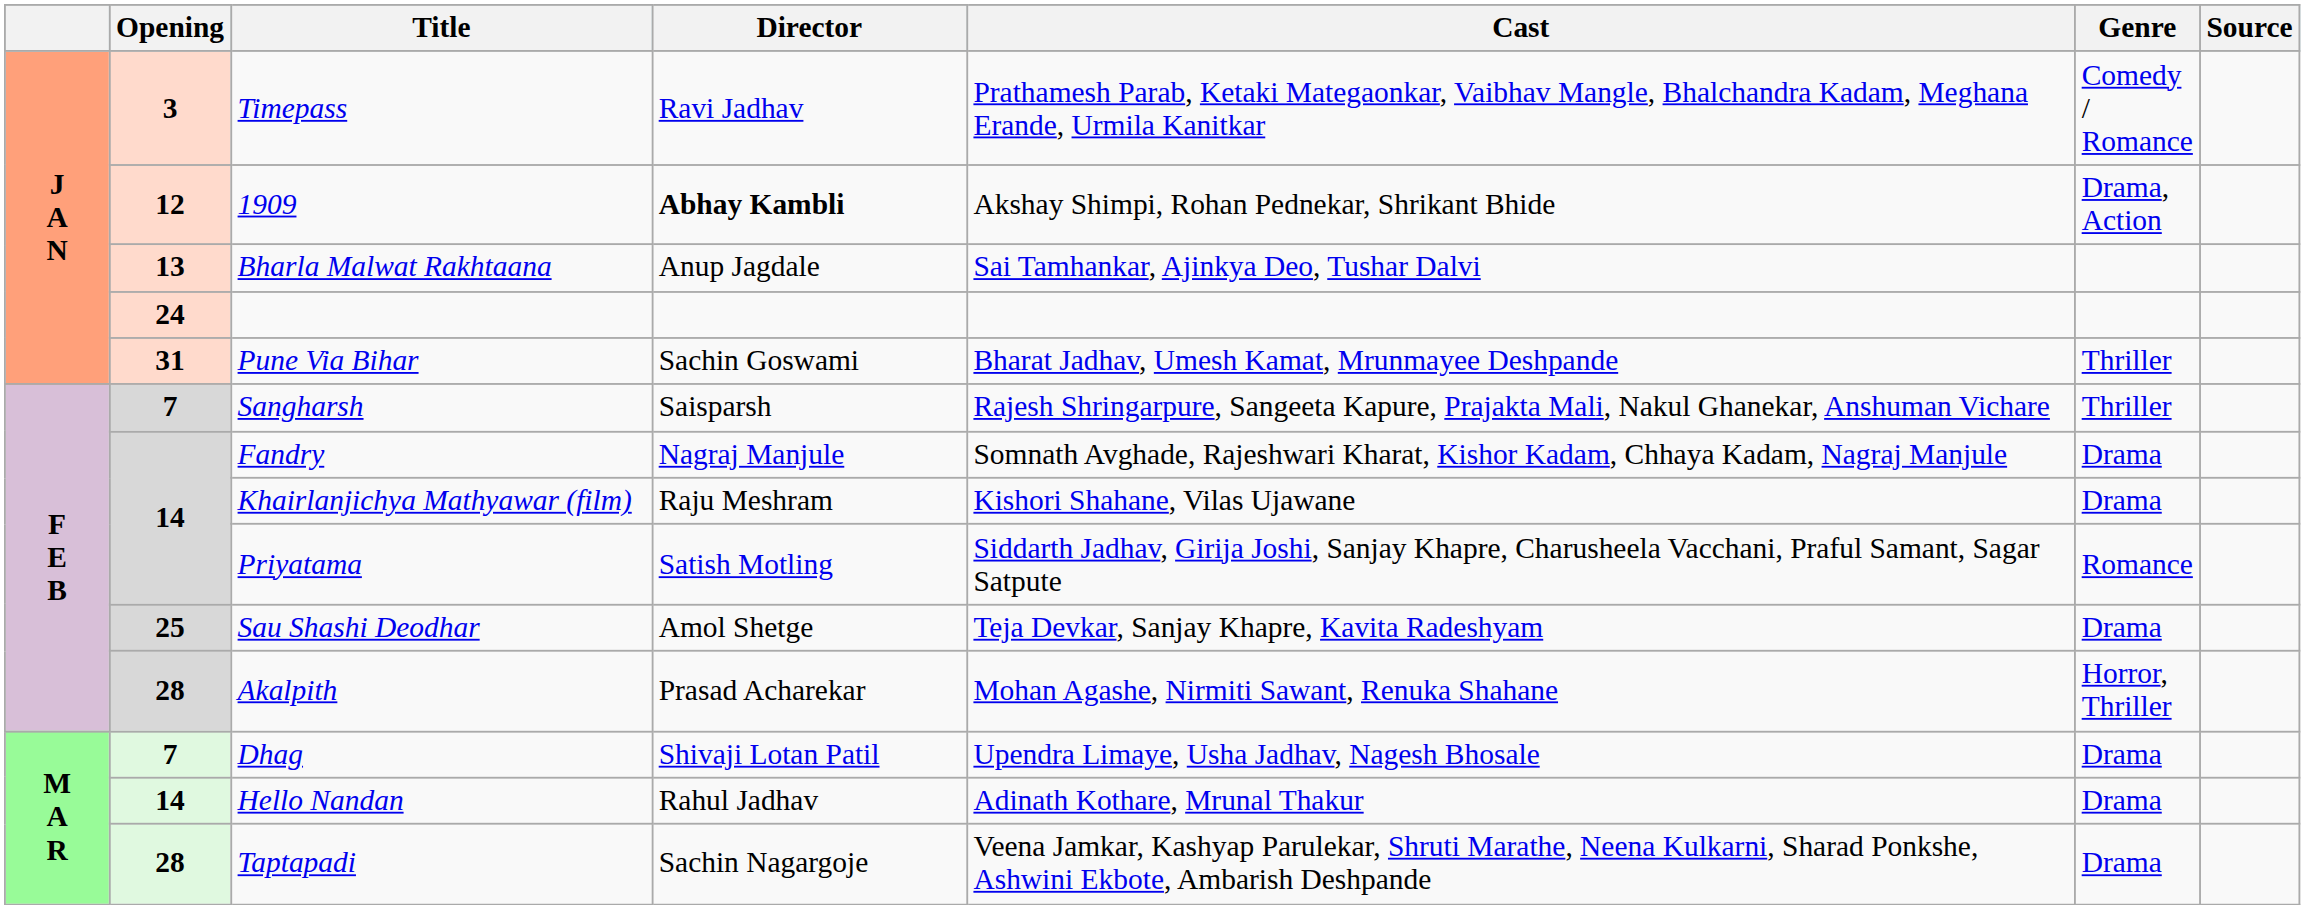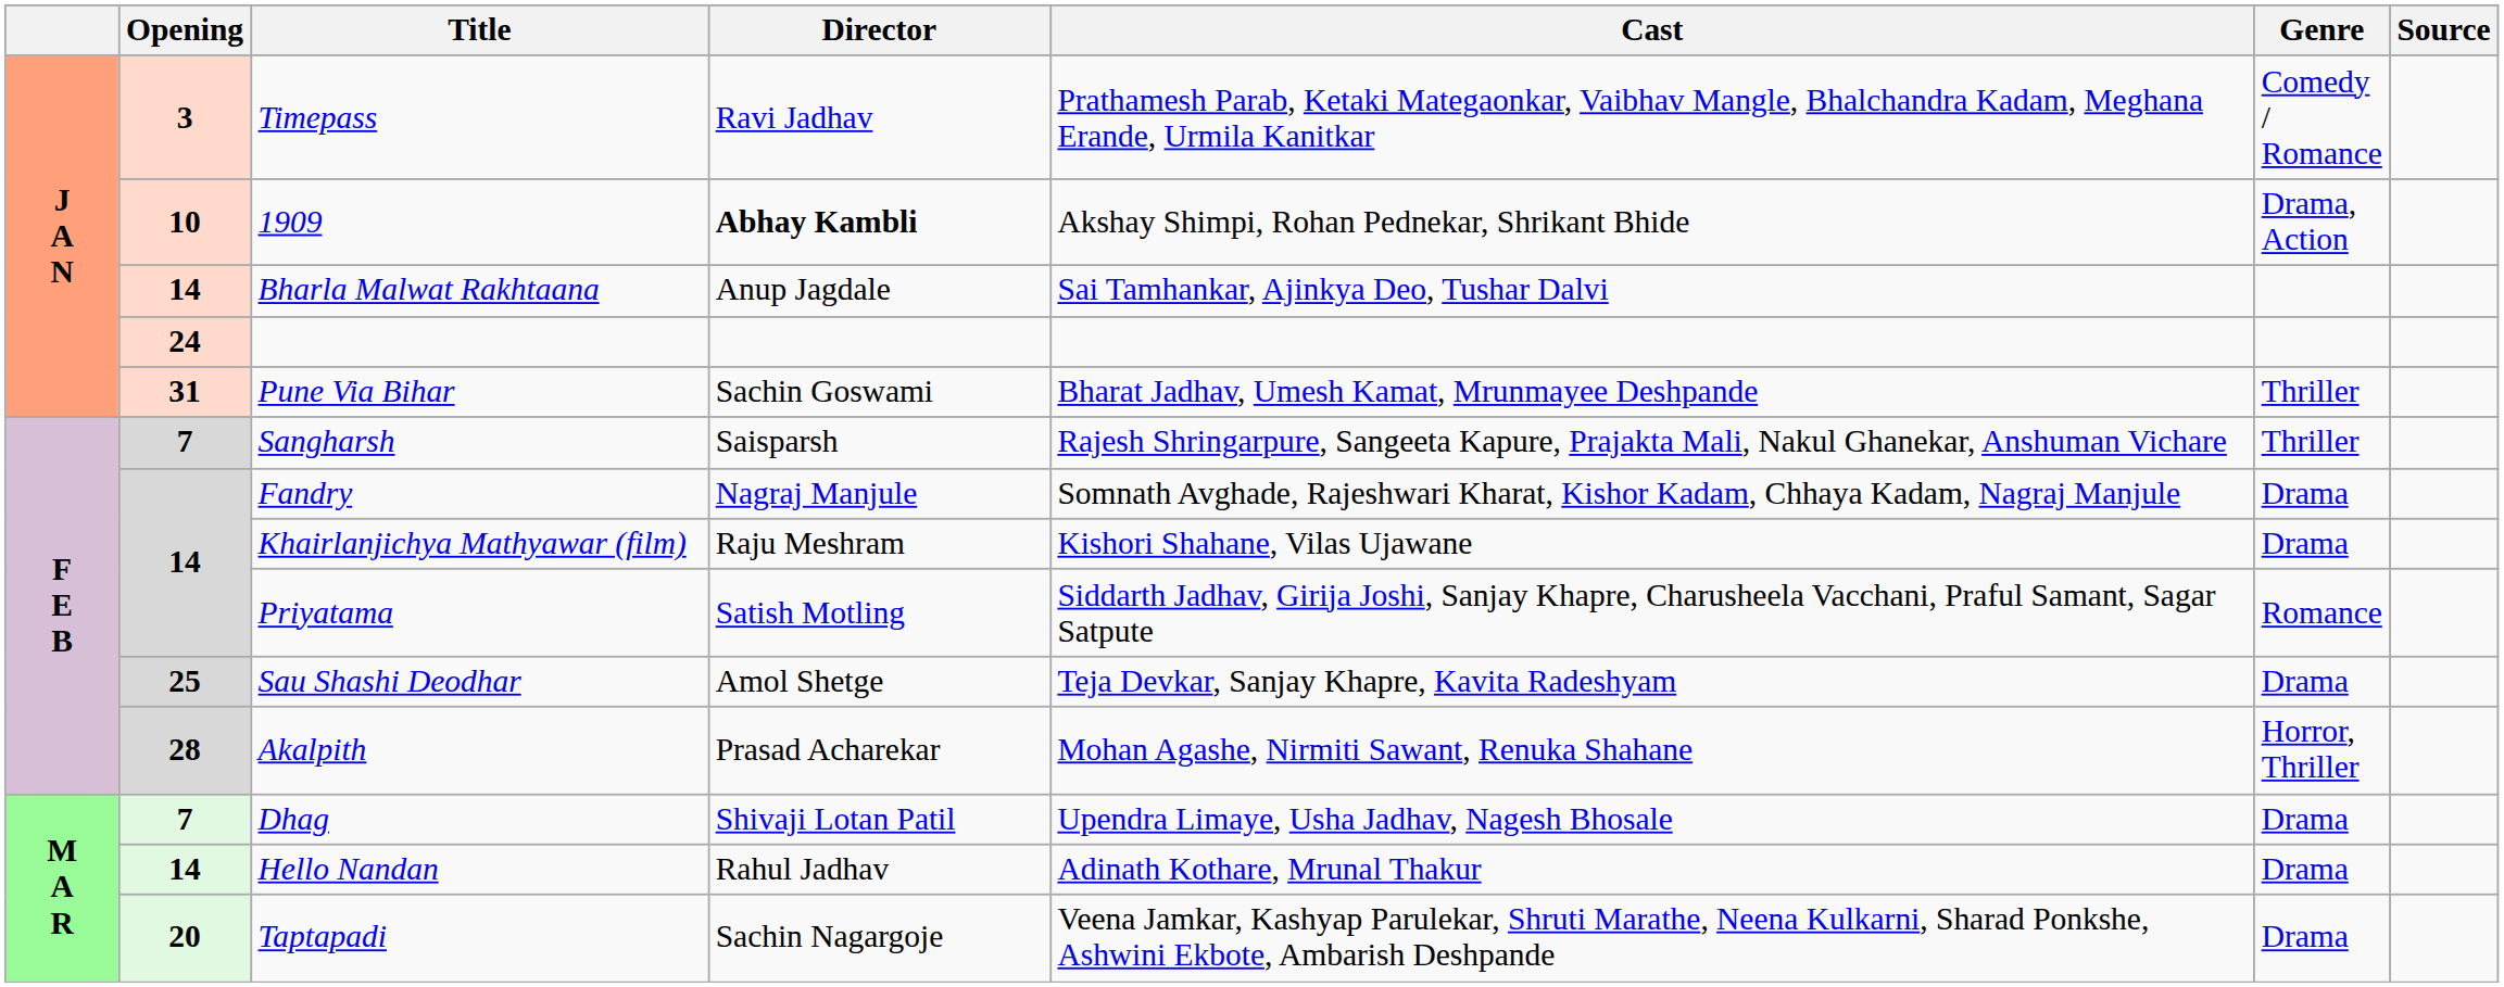 <table class="wikitable">
 <tr style="background:#b0e0e6; text-align:center;">
 <th style="width:5%;2"></th>
 <th><strong>Opening</strong></th>
 <th style="width:20%;"><strong>Title</strong></th>
 <th style="width:15%;"><strong>Director</strong></th>
 <th style="width:55%;"><strong>Cast</strong></th>
 <th style="width:5%;"><strong>Genre</strong></th>
 <th style="width:5%;"><strong>Source</strong></th>
 </tr>
 <tr>
 <td rowspan="5" style="text-align:center; background:#ffa07a;"><strong>J<br>A<br>N</strong></td>
 <td rowspan="1" style="text-align:center; background:#ffdacc;"><strong>3</strong></td>
 <td><em><a href='#'>Timepass</a></em></td>
 <td><a href='#'>Ravi Jadhav</a></td>
 <td><a href='#'>Prathamesh Parab</a>, <a href='#'>Ketaki Mategaonkar</a>, <a href='#'>Vaibhav Mangle</a>, <a href='#'>Bhalchandra Kadam</a>, <a href='#'>Meghana Erande</a>, <a href='#'>Urmila Kanitkar</a></td>
 <td><a href='#'>Comedy</a> / <a href='#'>Romance</a></td>
 <td></td>
 </tr>
 <tr>
-<td rowspan="1" style="text-align:center; background:#ffdacc;"><strong>12</strong></td>
+<td rowspan="1" style="text-align:center; background:#ffdacc;"><strong>10</strong></td>
 <td><em><a href='#'>1909</a></em></td>
 <td><strong>Abhay Kambli</strong></td>
 <td>Akshay Shimpi, Rohan Pednekar, Shrikant Bhide</td>
 <td><a href='#'>Drama</a>, <a href='#'>Action</a></td>
 <td></td>
 </tr>
 <tr>
-<td rowspan="1" style="text-align:center; background:#ffdacc;"><strong>13</strong></td>
+<td rowspan="1" style="text-align:center; background:#ffdacc;"><strong>14</strong></td>
 <td><em><a href='#'>Bharla Malwat Rakhtaana</a></em></td>
 <td>Anup Jagdale</td>
 <td><a href='#'>Sai Tamhankar</a>, <a href='#'>Ajinkya Deo</a>, <a href='#'>Tushar Dalvi</a></td>
 <td></td>
 <td></td>
 </tr>
 <tr>
 <td rowspan="1" style="text-align:center; background:#ffdacc;"><strong>24</strong></td>
 <td></td>
 <td></td>
 <td></td>
 <td></td>
 <td></td>
 </tr>
 <tr>
 <td rowspan="1" style="text-align:center; background:#ffdacc;"><strong>31</strong></td>
 <td><em><a href='#'>Pune Via Bihar</a></em></td>
 <td>Sachin Goswami</td>
 <td><a href='#'>Bharat Jadhav</a>, <a href='#'>Umesh Kamat</a>, <a href='#'>Mrunmayee Deshpande</a></td>
 <td><a href='#'>Thriller</a></td>
 <td></td>
 </tr>
 <tr>
 <td rowspan="6" style="text-align:center; background:thistle;"><strong>F<br>E<br>B</strong></td>
 <td rowspan="1" style="text-align:center; background:#d8d8d8;"><strong>7</strong></td>
 <td><em><a href='#'>Sangharsh</a></em></td>
 <td>Saisparsh</td>
 <td><a href='#'>Rajesh Shringarpure</a>, Sangeeta Kapure, <a href='#'>Prajakta Mali</a>, Nakul Ghanekar, <a href='#'>Anshuman Vichare</a></td>
 <td><a href='#'>Thriller</a></td>
 <td></td>
 </tr>
 <tr>
 <td rowspan="3" style="text-align:center; background:#d8d8d8;"><strong>14</strong></td>
 <td><em><a href='#'>Fandry</a></em></td>
 <td><a href='#'>Nagraj Manjule</a></td>
 <td>Somnath Avghade, Rajeshwari Kharat, <a href='#'>Kishor Kadam</a>, Chhaya Kadam, <a href='#'>Nagraj Manjule</a></td>
 <td><a href='#'>Drama</a></td>
 <td></td>
 </tr>
 <tr>
 <td><em><a href='#'>Khairlanjichya Mathyawar (film)</a></em></td>
 <td>Raju Meshram</td>
 <td><a href='#'>Kishori Shahane</a>, Vilas Ujawane</td>
 <td><a href='#'>Drama</a></td>
 <td></td>
 </tr>
 <tr>
 <td><em><a href='#'>Priyatama</a></em></td>
 <td><a href='#'>Satish Motling</a></td>
 <td><a href='#'>Siddarth Jadhav</a>, <a href='#'>Girija Joshi</a>, Sanjay Khapre, Charusheela Vacchani, Praful Samant, Sagar Satpute</td>
 <td><a href='#'>Romance</a></td>
 <td></td>
 </tr>
 <tr>
 <td rowspan="1" style="text-align:center; background:#d8d8d8;"><strong>25</strong></td>
 <td><em><a href='#'>Sau Shashi Deodhar</a></em></td>
 <td>Amol Shetge</td>
 <td><a href='#'>Teja Devkar</a>, Sanjay Khapre, <a href='#'>Kavita Radeshyam</a></td>
 <td><a href='#'>Drama</a></td>
 <td></td>
 </tr>
 <tr>
 <td rowspan="1" style="text-align:center; background:#d8d8d8;"><strong>28</strong></td>
 <td><em><a href='#'>Akalpith</a></em></td>
 <td>Prasad Acharekar</td>
 <td><a href='#'>Mohan Agashe</a>, <a href='#'>Nirmiti Sawant</a>, <a href='#'>Renuka Shahane</a></td>
 <td><a href='#'>Horror</a>, <a href='#'>Thriller</a></td>
 <td></td>
 </tr>
 <tr>
 <td rowspan="3" style="text-align:center;  background:#98fb98;"><strong>M<br>A<br>R</strong></td>
 <td rowspan="1" style="text-align:center; background:#e0f9e0;"><strong>7</strong></td>
 <td><em><a href='#'>Dhag</a></em></td>
 <td><a href='#'>Shivaji Lotan Patil</a></td>
 <td><a href='#'>Upendra Limaye</a>, <a href='#'>Usha Jadhav</a>, <a href='#'>Nagesh Bhosale</a></td>
 <td><a href='#'>Drama</a></td>
 <td></td>
 </tr>
 <tr>
 <td rowspan="1" style="text-align:center; background:#e0f9e0;"><strong>14</strong></td>
 <td><em><a href='#'>Hello Nandan</a></em></td>
 <td>Rahul Jadhav</td>
 <td><a href='#'>Adinath Kothare</a>, <a href='#'>Mrunal Thakur</a></td>
 <td><a href='#'>Drama</a></td>
 <td></td>
 </tr>
 <tr>
-<td rowspan="1" style="text-align:center; background:#e0f9e0;"><strong>28</strong></td>
+<td rowspan="1" style="text-align:center; background:#e0f9e0;"><strong>20</strong></td>
 <td><em><a href='#'>Taptapadi</a></em></td>
 <td>Sachin Nagargoje</td>
 <td>Veena Jamkar, Kashyap Parulekar, <a href='#'>Shruti Marathe</a>, <a href='#'>Neena Kulkarni</a>, Sharad Ponkshe, <a href='#'>Ashwini Ekbote</a>, Ambarish Deshpande</td>
 <td><a href='#'>Drama</a></td>
 <td></td>
 </tr>
 </table>
